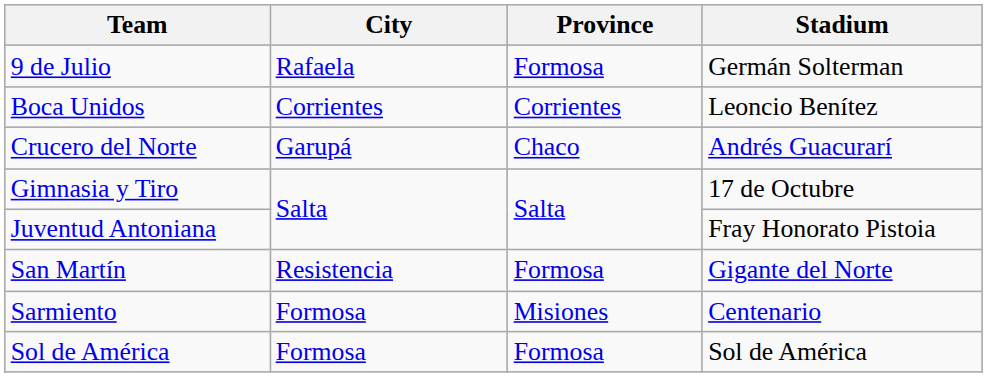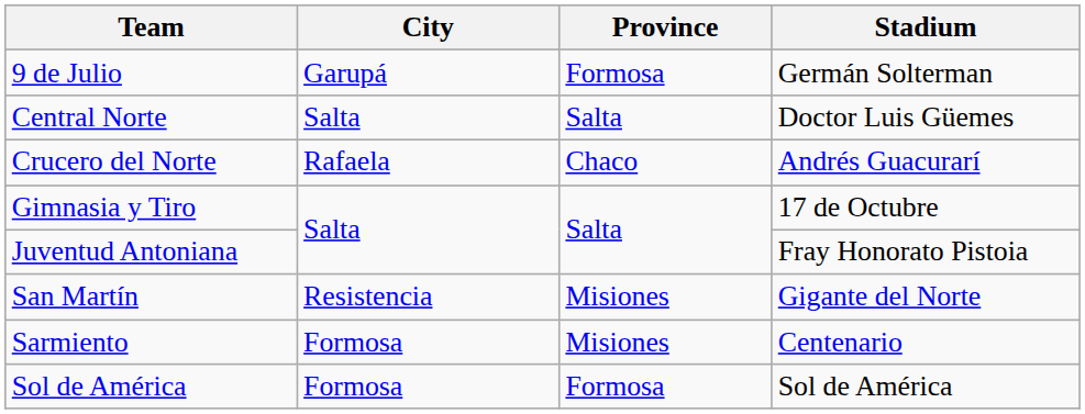 <table class="wikitable sortable">
 <tr>
 <th width=170px>Team</th>
 <th width=150px>City</th>
 <th width=120px>Province</th>
 <th width=180px>Stadium</th>
 </tr>
 <tr>
 <td><a href='#'>9 de Julio</a></td>
-<td><a href='#'>Rafaela</a></td>
+<td><a href='#'>Garupá</a></td>
 <td><a href='#'>Formosa</a></td>
 <td>Germán Solterman</td>
 </tr>
 <tr>
-<td><a href='#'>Boca Unidos</a></td>
-<td><a href='#'>Corrientes</a></td>
-<td><a href='#'>Corrientes</a></td>
-<td>Leoncio Benítez</td>
+<td><a href='#'>Central Norte</a></td>
+<td><a href='#'>Salta</a></td>
+<td><a href='#'>Salta</a></td>
+<td>Doctor Luis Güemes</td>
 </tr>
 <tr>
 <td><a href='#'>Crucero del Norte</a></td>
-<td><a href='#'>Garupá</a></td>
+<td><a href='#'>Rafaela</a></td>
 <td><a href='#'>Chaco</a></td>
 <td><a href='#'>Andrés Guacurarí</a></td>
 </tr>
 <tr>
 <td><a href='#'>Gimnasia y Tiro</a></td>
 <td rowspan=2><a href='#'>Salta</a></td>
 <td rowspan=2><a href='#'>Salta</a></td>
 <td>17 de Octubre</td>
 </tr>
 <tr>
 <td><a href='#'>Juventud Antoniana</a></td>
 <td>Fray Honorato Pistoia</td>
 </tr>
 <tr>
 <td><a href='#'>San Martín</a></td>
 <td><a href='#'>Resistencia</a></td>
-<td><a href='#'>Formosa</a></td>
+<td><a href='#'>Misiones</a></td>
 <td><a href='#'>Gigante del Norte</a></td>
 </tr>
 <tr>
 <td><a href='#'>Sarmiento</a></td>
 <td><a href='#'>Formosa</a></td>
 <td><a href='#'>Misiones</a></td>
 <td><a href='#'>Centenario</a></td>
 </tr>
 <tr>
 <td><a href='#'>Sol de América</a></td>
 <td><a href='#'>Formosa</a></td>
 <td><a href='#'>Formosa</a></td>
 <td>Sol de América</td>
 </tr>
 </table>
